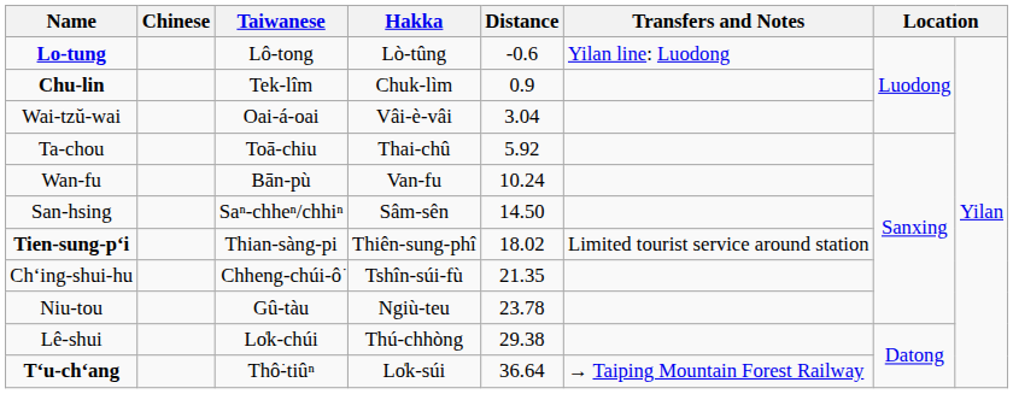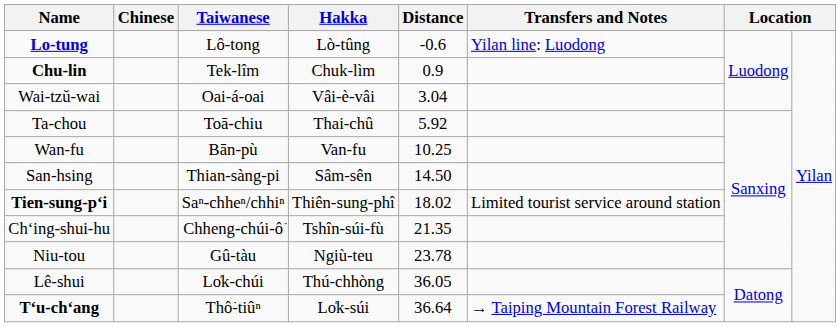 <table class=wikitable style="text-align:center">
 <tr>
 <th>Name</th>
 <th>Chinese</th>
 <th><a href='#'>Taiwanese</a></th>
 <th><a href='#'>Hakka</a></th>
 <th>Distance<br></th>
 <th>Transfers and Notes</th>
 <th colspan=2>Location</th>
 </tr>
 <tr>
 <td><strong><a href='#'>Lo-tung</a></strong></td>
 <td></td>
 <td>Lô-tong</td>
 <td>Lò-tûng</td>
 <td>-0.6</td>
 <td align=left>  <a href='#'>Yilan line</a>: <a href='#'>Luodong</a></td>
 <td rowspan=3><a href='#'>Luodong</a></td>
 <td rowspan=11><a href='#'>Yilan</a></td>
 </tr>
 <tr>
 <td><strong>Chu-lin</strong></td>
 <td></td>
 <td>Tek-lîm</td>
 <td>Chuk-lìm</td>
 <td>0.9</td>
 <td align=left></td>
 </tr>
 <tr>
 <td>Wai-tzŭ-wai</td>
 <td></td>
 <td>Oai-á-oai</td>
 <td>Vâi-è-vâi</td>
 <td>3.04</td>
 <td align=left></td>
 </tr>
 <tr>
 <td>Ta-chou</td>
 <td></td>
 <td>Toā-chiu</td>
 <td>Thai-chû</td>
 <td>5.92</td>
 <td align=left></td>
 <td rowspan=6><a href='#'>Sanxing</a></td>
 </tr>
 <tr>
 <td>Wan-fu</td>
 <td></td>
 <td>Bān-pù</td>
 <td>Van-fu</td>
-<td>10.24</td>
+<td>10.25</td>
 <td align=left></td>
 </tr>
 <tr>
 <td>San-hsing</td>
 <td></td>
-<td>Saⁿ-chheⁿ/chhiⁿ</td>
+<td>Thian-sàng-pi</td>
 <td>Sâm-sên</td>
 <td>14.50</td>
 <td align=left></td>
 </tr>
 <tr>
 <td><strong>Tien-sung-pʻi</strong></td>
 <td></td>
-<td>Thian-sàng-pi</td>
+<td>Saⁿ-chheⁿ/chhiⁿ</td>
 <td>Thiên-sung-phî</td>
 <td>18.02</td>
 <td align=left>Limited tourist service around station</td>
 </tr>
 <tr>
 <td>Chʻing-shui-hu</td>
 <td></td>
 <td>Chheng-chúi-ô͘</td>
 <td>Tshîn-súi-fù</td>
 <td>21.35</td>
 <td align=left></td>
 </tr>
 <tr>
 <td>Niu-tou</td>
 <td></td>
 <td>Gû-tàu</td>
 <td>Ngiù-teu</td>
 <td>23.78</td>
 <td align=left></td>
 </tr>
 <tr>
 <td>Lê-shui</td>
 <td></td>
 <td>Lo̍k-chúi</td>
 <td>Thú-chhòng</td>
-<td>29.38</td>
+<td>36.05</td>
 <td align=left></td>
 <td rowspan=2><a href='#'>Datong</a></td>
 </tr>
 <tr>
 <td><strong>Tʻu-chʻang</strong></td>
 <td></td>
 <td>Thô͘-tiûⁿ</td>
 <td>Lo̍k-súi</td>
 <td>36.64</td>
 <td align=left>→  <a href='#'>Taiping Mountain Forest Railway</a></td>
 </tr>
 </table>
